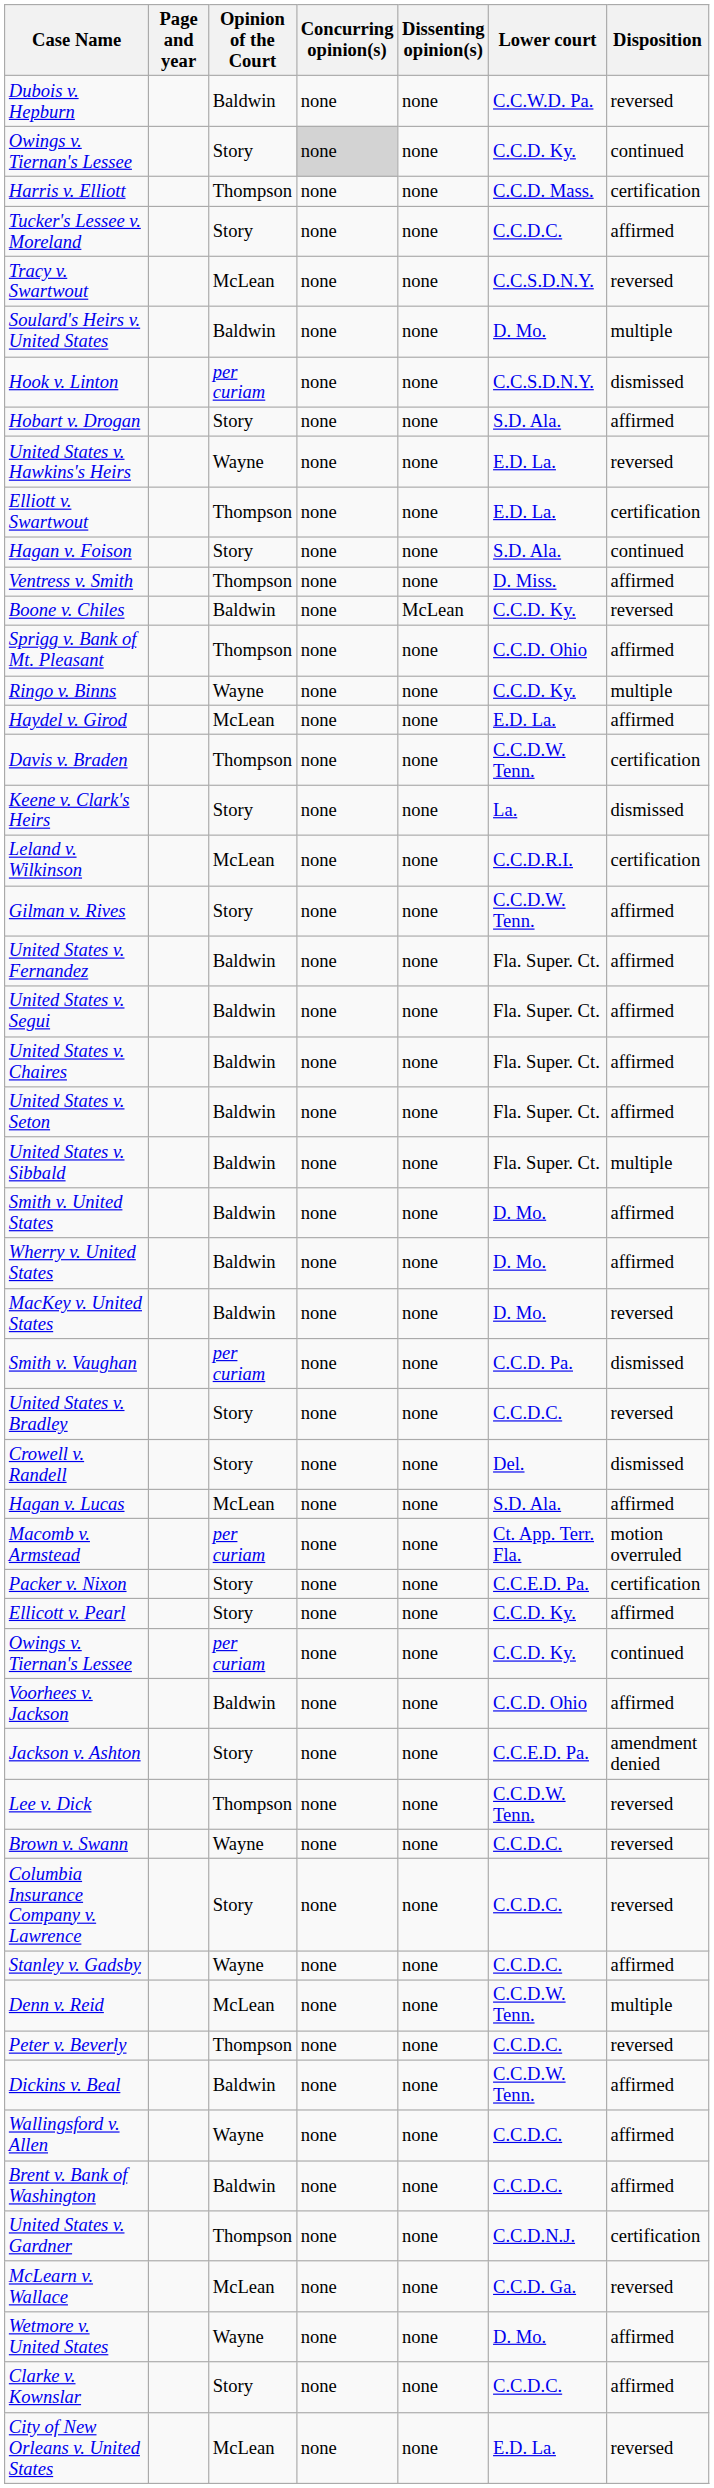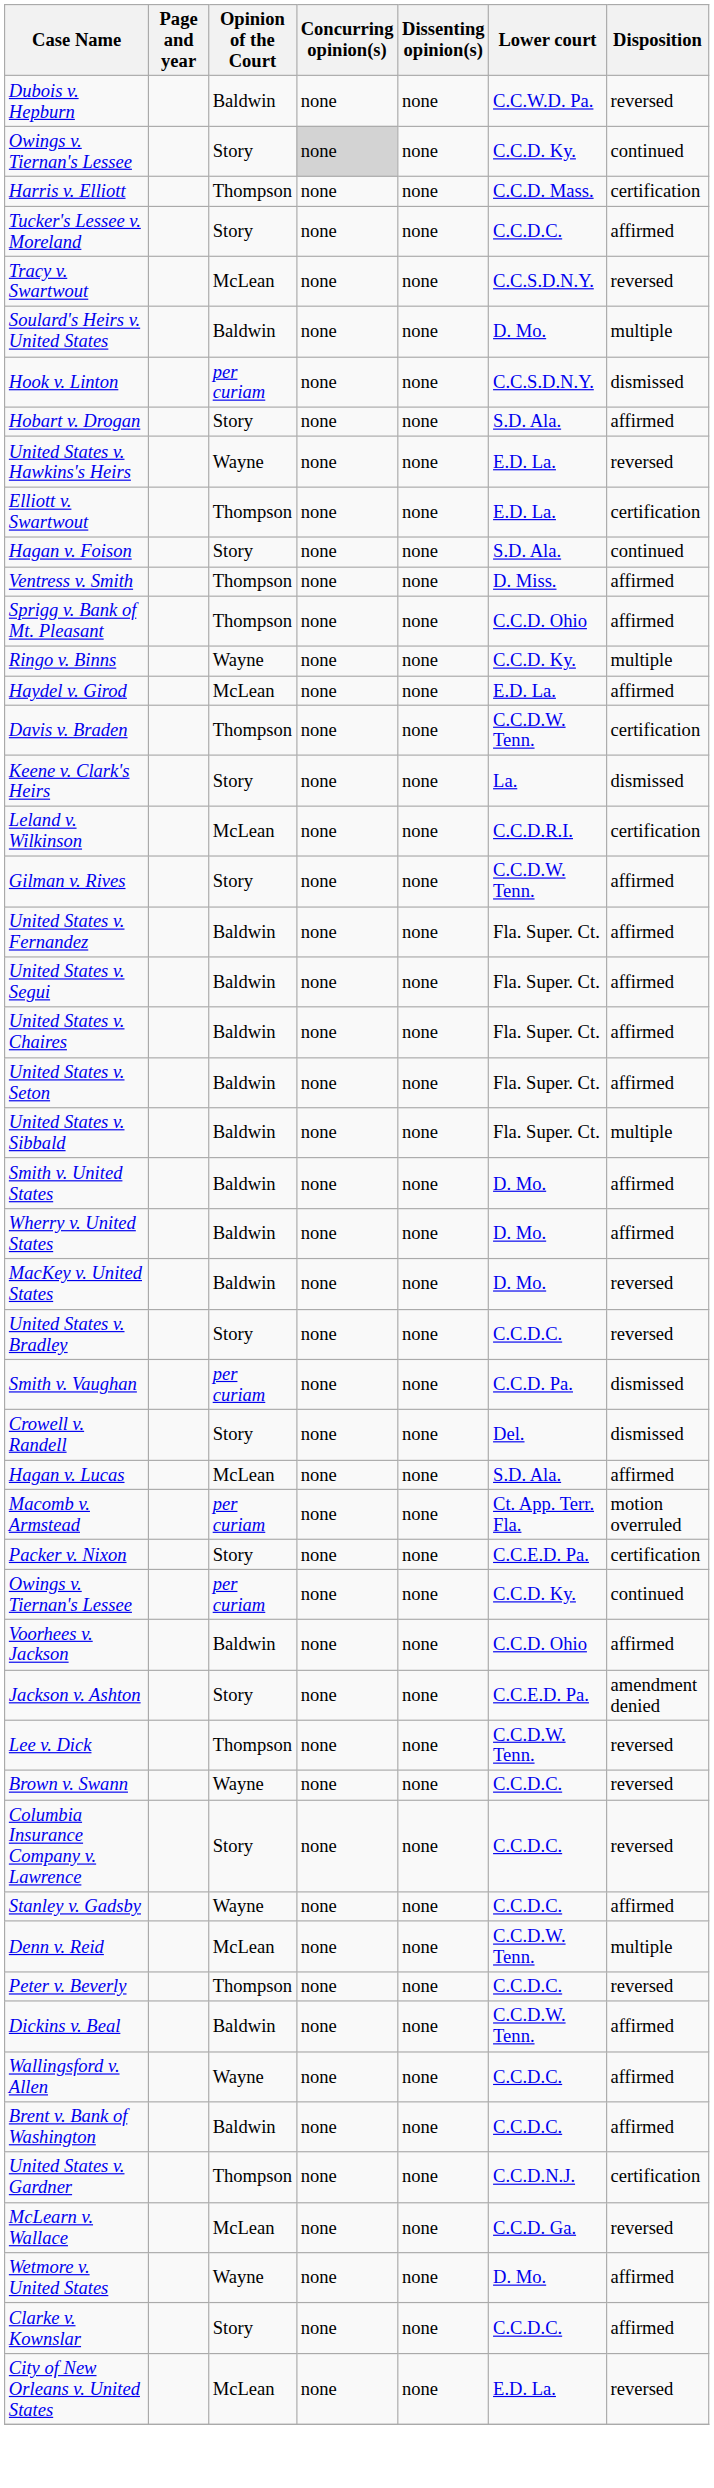 <table class="wikitable sortable">
 <tr>
 <th scope="col" style="width: 400px;">Case Name</th>
 <th scope="col" style="width: 133px;">Page and year</th>
 <th scope="col" style="width: 10px;">Opinion of the Court</th>
 <th scope="col" style="width: 10px;">Concurring opinion(s)</th>
 <th scope="col" style="width: 10px;">Dissenting opinion(s)</th>
 <th scope="col" style="width: 150px;">Lower court</th>
 <th scope="col" style="width: 110px;">Disposition</th>
 </tr>
 <tr>
 <td><em><a href='#'>Dubois v. Hepburn</a></em></td>
 <td align="right"></td>
 <td>Baldwin</td>
 <td>none</td>
 <td>none</td>
 <td><a href='#'>C.C.W.D. Pa.</a></td>
 <td>reversed</td>
 </tr>
 <tr>
 <td><em><a href='#'>Owings v. Tiernan's Lessee</a></em></td>
 <td align="right"></td>
 <td>Story</td>
 <td style="background: lightgrey;">none</td>
 <td>none</td>
 <td><a href='#'>C.C.D. Ky.</a></td>
 <td>continued</td>
 </tr>
 <tr>
 <td><em><a href='#'>Harris v. Elliott</a></em></td>
 <td align="right"></td>
 <td>Thompson</td>
 <td>none</td>
 <td>none</td>
 <td><a href='#'>C.C.D. Mass.</a></td>
 <td>certification</td>
 </tr>
 <tr>
 <td><em><a href='#'>Tucker's Lessee v. Moreland</a></em></td>
 <td align="right"></td>
 <td>Story</td>
 <td>none</td>
 <td>none</td>
 <td><a href='#'>C.C.D.C.</a></td>
 <td>affirmed</td>
 </tr>
 <tr>
 <td><em><a href='#'>Tracy v. Swartwout</a></em></td>
 <td align="right"></td>
 <td>McLean</td>
 <td>none</td>
 <td>none</td>
 <td><a href='#'>C.C.S.D.N.Y.</a></td>
 <td>reversed</td>
 </tr>
 <tr>
 <td><em><a href='#'>Soulard's Heirs v. United States</a></em></td>
 <td align="right"></td>
 <td>Baldwin</td>
 <td>none</td>
 <td>none</td>
 <td><a href='#'>D. Mo.</a></td>
 <td>multiple</td>
 </tr>
 <tr>
 <td><em><a href='#'>Hook v. Linton</a></em></td>
 <td align="right"></td>
 <td><em><a href='#'>per curiam</a></em></td>
 <td>none</td>
 <td>none</td>
 <td><a href='#'>C.C.S.D.N.Y.</a></td>
 <td>dismissed</td>
 </tr>
 <tr>
 <td><em><a href='#'>Hobart v. Drogan</a></em></td>
 <td align="right"></td>
 <td>Story</td>
 <td>none</td>
 <td>none</td>
 <td><a href='#'>S.D. Ala.</a></td>
 <td>affirmed</td>
 </tr>
 <tr>
 <td><em><a href='#'>United States v. Hawkins's Heirs</a></em></td>
 <td align="right"></td>
 <td>Wayne</td>
 <td>none</td>
 <td>none</td>
 <td><a href='#'>E.D. La.</a></td>
 <td>reversed</td>
 </tr>
 <tr>
 <td><em><a href='#'>Elliott v. Swartwout</a></em></td>
 <td align="right"></td>
 <td>Thompson</td>
 <td>none</td>
 <td>none</td>
 <td><a href='#'>E.D. La.</a></td>
 <td>certification</td>
 </tr>
 <tr>
 <td><em><a href='#'>Hagan v. Foison</a></em></td>
 <td align="right"></td>
 <td>Story</td>
 <td>none</td>
 <td>none</td>
 <td><a href='#'>S.D. Ala.</a></td>
 <td>continued</td>
 </tr>
 <tr>
 <td><em><a href='#'>Ventress v. Smith</a></em></td>
 <td align="right"></td>
 <td>Thompson</td>
 <td>none</td>
 <td>none</td>
 <td><a href='#'>D. Miss.</a></td>
 <td>affirmed</td>
-</tr>
-<tr>
-<td><em><a href='#'>Boone v. Chiles</a></em></td>
-<td align="right"></td>
-<td>Baldwin</td>
-<td>none</td>
-<td>McLean</td>
-<td><a href='#'>C.C.D. Ky.</a></td>
-<td>reversed</td>
 </tr>
 <tr>
 <td><em><a href='#'>Sprigg v. Bank of Mt. Pleasant</a></em></td>
 <td align="right"></td>
 <td>Thompson</td>
 <td>none</td>
 <td>none</td>
 <td><a href='#'>C.C.D. Ohio</a></td>
 <td>affirmed</td>
 </tr>
 <tr>
 <td><em><a href='#'>Ringo v. Binns</a></em></td>
 <td align="right"></td>
 <td>Wayne</td>
 <td>none</td>
 <td>none</td>
 <td><a href='#'>C.C.D. Ky.</a></td>
 <td>multiple</td>
 </tr>
 <tr>
 <td><em><a href='#'>Haydel v. Girod</a></em></td>
 <td align="right"></td>
 <td>McLean</td>
 <td>none</td>
 <td>none</td>
 <td><a href='#'>E.D. La.</a></td>
 <td>affirmed</td>
 </tr>
 <tr>
 <td><em><a href='#'>Davis v. Braden</a></em></td>
 <td align="right"></td>
 <td>Thompson</td>
 <td>none</td>
 <td>none</td>
 <td><a href='#'>C.C.D.W. Tenn.</a></td>
 <td>certification</td>
 </tr>
 <tr>
 <td><em><a href='#'>Keene v. Clark's Heirs</a></em></td>
 <td align="right"></td>
 <td>Story</td>
 <td>none</td>
 <td>none</td>
 <td><a href='#'>La.</a></td>
 <td>dismissed</td>
 </tr>
 <tr>
 <td><em><a href='#'>Leland v. Wilkinson</a></em></td>
 <td align="right"></td>
 <td>McLean</td>
 <td>none</td>
 <td>none</td>
 <td><a href='#'>C.C.D.R.I.</a></td>
 <td>certification</td>
 </tr>
 <tr>
 <td><em><a href='#'>Gilman v. Rives</a></em></td>
 <td align="right"></td>
 <td>Story</td>
 <td>none</td>
 <td>none</td>
 <td><a href='#'>C.C.D.W. Tenn.</a></td>
 <td>affirmed</td>
 </tr>
 <tr>
 <td><em><a href='#'>United States v. Fernandez</a></em></td>
 <td align="right"></td>
 <td>Baldwin</td>
 <td>none</td>
 <td>none</td>
 <td>Fla. Super. Ct.</td>
 <td>affirmed</td>
 </tr>
 <tr>
 <td><em><a href='#'>United States v. Segui</a></em></td>
 <td align="right"></td>
 <td>Baldwin</td>
 <td>none</td>
 <td>none</td>
 <td>Fla. Super. Ct.</td>
 <td>affirmed</td>
 </tr>
 <tr>
 <td><em><a href='#'>United States v. Chaires</a></em></td>
 <td align="right"></td>
 <td>Baldwin</td>
 <td>none</td>
 <td>none</td>
 <td>Fla. Super. Ct.</td>
 <td>affirmed</td>
 </tr>
 <tr>
 <td><em><a href='#'>United States v. Seton</a></em></td>
 <td align="right"></td>
 <td>Baldwin</td>
 <td>none</td>
 <td>none</td>
 <td>Fla. Super. Ct.</td>
 <td>affirmed</td>
 </tr>
 <tr>
 <td><em><a href='#'>United States v. Sibbald</a></em></td>
 <td align="right"></td>
 <td>Baldwin</td>
 <td>none</td>
 <td>none</td>
 <td>Fla. Super. Ct.</td>
 <td>multiple</td>
 </tr>
 <tr>
 <td><em><a href='#'>Smith v. United States</a></em></td>
 <td align="right"></td>
 <td>Baldwin</td>
 <td>none</td>
 <td>none</td>
 <td><a href='#'>D. Mo.</a></td>
 <td>affirmed</td>
 </tr>
 <tr>
 <td><em><a href='#'>Wherry v. United States</a></em></td>
 <td align="right"></td>
 <td>Baldwin</td>
 <td>none</td>
 <td>none</td>
 <td><a href='#'>D. Mo.</a></td>
 <td>affirmed</td>
 </tr>
 <tr>
 <td><em><a href='#'>MacKey v. United States</a></em></td>
 <td align="right"></td>
 <td>Baldwin</td>
 <td>none</td>
 <td>none</td>
 <td><a href='#'>D. Mo.</a></td>
 <td>reversed</td>
 </tr>
 <tr>
+<td><em><a href='#'>United States v. Bradley</a></em></td>
+<td align="right"></td>
+<td>Story</td>
+<td>none</td>
+<td>none</td>
+<td><a href='#'>C.C.D.C.</a></td>
+<td>reversed</td>
+</tr>
+<tr>
 <td><em><a href='#'>Smith v. Vaughan</a></em></td>
 <td align="right"></td>
 <td><em><a href='#'>per curiam</a></em></td>
 <td>none</td>
 <td>none</td>
 <td><a href='#'>C.C.D. Pa.</a></td>
 <td>dismissed</td>
-</tr>
-<tr>
-<td><em><a href='#'>United States v. Bradley</a></em></td>
-<td align="right"></td>
-<td>Story</td>
-<td>none</td>
-<td>none</td>
-<td><a href='#'>C.C.D.C.</a></td>
-<td>reversed</td>
 </tr>
 <tr>
 <td><em><a href='#'>Crowell v. Randell</a></em></td>
 <td align="right"></td>
 <td>Story</td>
 <td>none</td>
 <td>none</td>
 <td><a href='#'>Del.</a></td>
 <td>dismissed</td>
 </tr>
 <tr>
 <td><em><a href='#'>Hagan v. Lucas</a></em></td>
 <td align="right"></td>
 <td>McLean</td>
 <td>none</td>
 <td>none</td>
 <td><a href='#'>S.D. Ala.</a></td>
 <td>affirmed</td>
 </tr>
 <tr>
 <td><em><a href='#'>Macomb v. Armstead</a></em></td>
 <td align="right"></td>
 <td><em><a href='#'>per curiam</a></em></td>
 <td>none</td>
 <td>none</td>
 <td><a href='#'>Ct. App. Terr. Fla.</a></td>
 <td>motion overruled</td>
 </tr>
 <tr>
 <td><em><a href='#'>Packer v. Nixon</a></em></td>
 <td align="right"></td>
 <td>Story</td>
 <td>none</td>
 <td>none</td>
 <td><a href='#'>C.C.E.D. Pa.</a></td>
 <td>certification</td>
-</tr>
-<tr>
-<td><em><a href='#'>Ellicott v. Pearl</a></em></td>
-<td align="right"></td>
-<td>Story</td>
-<td>none</td>
-<td>none</td>
-<td><a href='#'>C.C.D. Ky.</a></td>
-<td>affirmed</td>
 </tr>
 <tr>
 <td><em><a href='#'>Owings v. Tiernan's Lessee</a></em></td>
 <td align="right"></td>
 <td><em><a href='#'>per curiam</a></em></td>
 <td>none</td>
 <td>none</td>
 <td><a href='#'>C.C.D. Ky.</a></td>
 <td>continued</td>
 </tr>
 <tr>
 <td><em><a href='#'>Voorhees v. Jackson</a></em></td>
 <td align="right"></td>
 <td>Baldwin</td>
 <td>none</td>
 <td>none</td>
 <td><a href='#'>C.C.D. Ohio</a></td>
 <td>affirmed</td>
 </tr>
 <tr>
 <td><em><a href='#'>Jackson v. Ashton</a></em></td>
 <td align="right"></td>
 <td>Story</td>
 <td>none</td>
 <td>none</td>
 <td><a href='#'>C.C.E.D. Pa.</a></td>
 <td>amendment denied</td>
 </tr>
 <tr>
 <td><em><a href='#'>Lee v. Dick</a></em></td>
 <td align="right"></td>
 <td>Thompson</td>
 <td>none</td>
 <td>none</td>
 <td><a href='#'>C.C.D.W. Tenn.</a></td>
 <td>reversed</td>
 </tr>
 <tr>
 <td><em><a href='#'>Brown v. Swann</a></em></td>
 <td align="right"></td>
 <td>Wayne</td>
 <td>none</td>
 <td>none</td>
 <td><a href='#'>C.C.D.C.</a></td>
 <td>reversed</td>
 </tr>
 <tr>
 <td><em><a href='#'>Columbia Insurance Company v. Lawrence</a></em></td>
 <td align="right"></td>
 <td>Story</td>
 <td>none</td>
 <td>none</td>
 <td><a href='#'>C.C.D.C.</a></td>
 <td>reversed</td>
 </tr>
 <tr>
 <td><em><a href='#'>Stanley v. Gadsby</a></em></td>
 <td align="right"></td>
 <td>Wayne</td>
 <td>none</td>
 <td>none</td>
 <td><a href='#'>C.C.D.C.</a></td>
 <td>affirmed</td>
 </tr>
 <tr>
 <td><em><a href='#'>Denn v. Reid</a></em></td>
 <td align="right"></td>
 <td>McLean</td>
 <td>none</td>
 <td>none</td>
 <td><a href='#'>C.C.D.W. Tenn.</a></td>
 <td>multiple</td>
 </tr>
 <tr>
 <td><em><a href='#'>Peter v. Beverly</a></em></td>
 <td align="right"></td>
 <td>Thompson</td>
 <td>none</td>
 <td>none</td>
 <td><a href='#'>C.C.D.C.</a></td>
 <td>reversed</td>
 </tr>
 <tr>
 <td><em><a href='#'>Dickins v. Beal</a></em></td>
 <td align="right"></td>
 <td>Baldwin</td>
 <td>none</td>
 <td>none</td>
 <td><a href='#'>C.C.D.W. Tenn.</a></td>
 <td>affirmed</td>
 </tr>
 <tr>
 <td><em><a href='#'>Wallingsford v. Allen</a></em></td>
 <td align="right"></td>
 <td>Wayne</td>
 <td>none</td>
 <td>none</td>
 <td><a href='#'>C.C.D.C.</a></td>
 <td>affirmed</td>
 </tr>
 <tr>
 <td><em><a href='#'>Brent v. Bank of Washington</a></em></td>
 <td align="right"></td>
 <td>Baldwin</td>
 <td>none</td>
 <td>none</td>
 <td><a href='#'>C.C.D.C.</a></td>
 <td>affirmed</td>
 </tr>
 <tr>
 <td><em><a href='#'>United States v. Gardner</a></em></td>
 <td align="right"></td>
 <td>Thompson</td>
 <td>none</td>
 <td>none</td>
 <td><a href='#'>C.C.D.N.J.</a></td>
 <td>certification</td>
 </tr>
 <tr>
 <td><em><a href='#'>McLearn v. Wallace</a></em></td>
 <td align="right"></td>
 <td>McLean</td>
 <td>none</td>
 <td>none</td>
 <td><a href='#'>C.C.D. Ga.</a></td>
 <td>reversed</td>
 </tr>
 <tr>
 <td><em><a href='#'>Wetmore v. United States</a></em></td>
 <td align="right"></td>
 <td>Wayne</td>
 <td>none</td>
 <td>none</td>
 <td><a href='#'>D. Mo.</a></td>
 <td>affirmed</td>
 </tr>
 <tr>
 <td><em><a href='#'>Clarke v. Kownslar</a></em></td>
 <td align="right"></td>
 <td>Story</td>
 <td>none</td>
 <td>none</td>
 <td><a href='#'>C.C.D.C.</a></td>
 <td>affirmed</td>
 </tr>
 <tr>
 <td><em><a href='#'>City of New Orleans v. United States</a></em></td>
 <td align="right"></td>
 <td>McLean</td>
 <td>none</td>
 <td>none</td>
 <td><a href='#'>E.D. La.</a></td>
 <td>reversed</td>
 </tr>
 <tr>
 </tr>
 </table>
